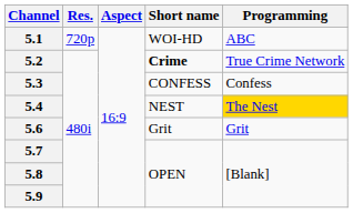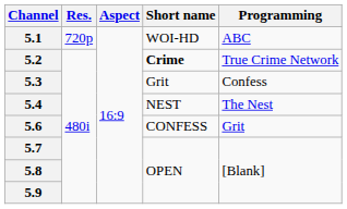 <table class="wikitable">
 <tr>
 <th scope = "col"><a href='#'>Channel</a></th>
 <th scope = "col"><a href='#'>Res.</a></th>
 <th scope = "col"><a href='#'>Aspect</a></th>
 <th scope = "col">Short name</th>
 <th scope = "col">Programming</th>
 </tr>
 <tr>
 <th scope = "row">5.1</th>
 <td><a href='#'>720p</a></td>
 <td rowspan="8"><a href='#'>16:9</a></td>
 <td>WOI-HD</td>
 <td><a href='#'>ABC</a></td>
 </tr>
 <tr>
 <th scope = "row">5.2</th>
 <td rowspan="7"><a href='#'>480i</a></td>
 <td><strong>Crime</strong></td>
 <td><a href='#'>True Crime Network</a></td>
 </tr>
 <tr>
 <th scope = "row">5.3</th>
-<td>CONFESS</td>
+<td>Grit</td>
 <td>Confess</td>
 </tr>
 <tr>
 <th scope = "row">5.4</th>
 <td>NEST</td>
-<td style="background: gold;"><a href='#'>The Nest</a></td>
+<td><a href='#'>The Nest</a></td>
 </tr>
 <tr>
 <th scope = "row">5.6</th>
-<td>Grit</td>
+<td>CONFESS</td>
 <td><a href='#'>Grit</a></td>
 </tr>
 <tr>
 <th scope = "row">5.7</th>
 <td rowspan=3>OPEN</td>
 <td rowspan=3>[Blank]</td>
 </tr>
 <tr>
 <th scope = "row">5.8</th>
 </tr>
 <tr>
 <th scope = "row">5.9</th>
 </tr>
 </table>
